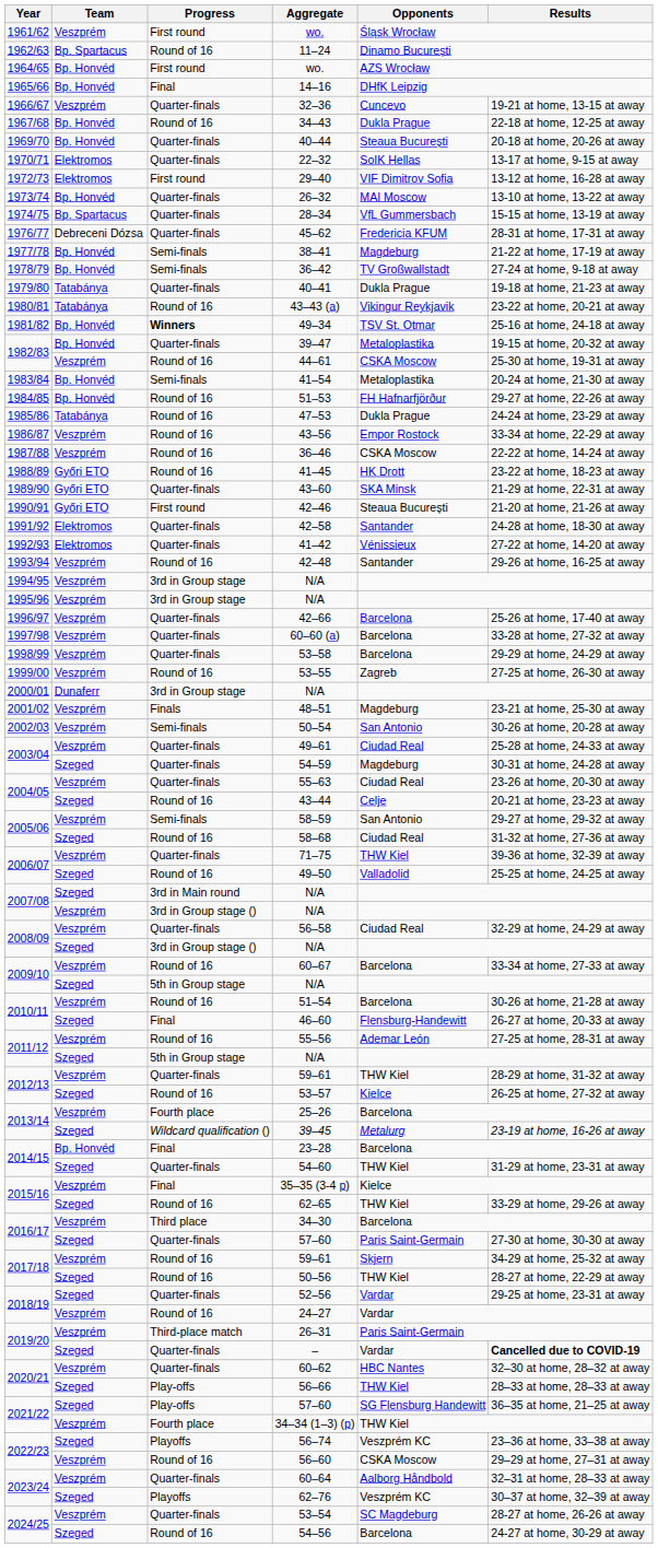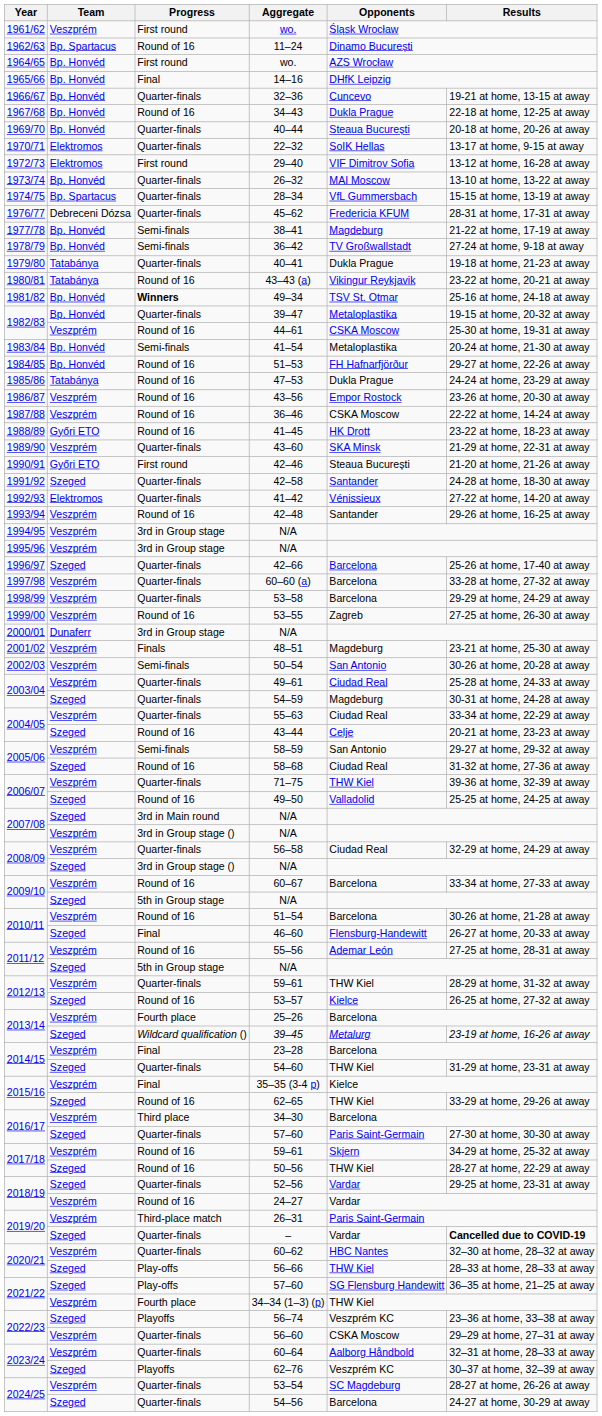 <table class="wikitable sortable">
 <tr>
 <th>Year</th>
 <th width="125">Team</th>
 <th>Progress</th>
 <th>Aggregate</th>
 <th>Opponents</th>
 <th>Results</th>
 </tr>
 <tr>
 <td><a href='#'>1961/62</a></td>
 <td><a href='#'>Veszprém</a></td>
 <td>First round</td>
 <td align=center><a href='#'>wo.</a></td>
 <td colspan="2"> <a href='#'>Śląsk Wrocław</a></td>
 </tr>
 <tr>
 <td><a href='#'>1962/63</a></td>
 <td><a href='#'>Bp. Spartacus</a></td>
 <td>Round of 16</td>
 <td align=center>11–24</td>
 <td colspan="2"> <a href='#'>Dinamo București</a></td>
 </tr>
 <tr>
 <td><a href='#'>1964/65</a></td>
 <td><a href='#'>Bp. Honvéd</a></td>
 <td>First round</td>
 <td align=center>wo.</td>
 <td colspan="2"> <a href='#'>AZS Wrocław</a></td>
 </tr>
 <tr>
 <td><a href='#'>1965/66</a></td>
 <td><a href='#'>Bp. Honvéd</a></td>
 <td> Final</td>
 <td align=center>14–16</td>
 <td colspan="2"> <a href='#'>DHfK Leipzig</a></td>
 </tr>
 <tr>
 <td><a href='#'>1966/67</a></td>
-<td><a href='#'>Veszprém</a></td>
+<td><a href='#'>Bp. Honvéd</a></td>
 <td>Quarter-finals</td>
 <td align=center>32–36</td>
 <td> <a href='#'>Cuncevo</a></td>
 <td>19-21 at home, 13-15 at away</td>
 </tr>
 <tr>
 <td><a href='#'>1967/68</a></td>
 <td><a href='#'>Bp. Honvéd</a></td>
 <td>Round of 16</td>
 <td align=center>34–43</td>
 <td> <a href='#'>Dukla Prague</a></td>
 <td>22-18 at home, 12-25 at away</td>
 </tr>
 <tr>
 <td><a href='#'>1969/70</a></td>
 <td><a href='#'>Bp. Honvéd</a></td>
 <td>Quarter-finals</td>
 <td align=center>40–44</td>
 <td> <a href='#'>Steaua București</a></td>
 <td>20-18 at home, 20-26 at away</td>
 </tr>
 <tr>
 <td><a href='#'>1970/71</a></td>
 <td><a href='#'>Elektromos</a></td>
 <td>Quarter-finals</td>
 <td align=center>22–32</td>
 <td> <a href='#'>SoIK Hellas</a></td>
 <td>13-17 at home, 9-15 at away</td>
 </tr>
 <tr>
 <td><a href='#'>1972/73</a></td>
 <td><a href='#'>Elektromos</a></td>
 <td>First round</td>
 <td align=center>29–40</td>
 <td> <a href='#'>VIF Dimitrov Sofia</a></td>
 <td>13-12 at home, 16-28 at away</td>
 </tr>
 <tr>
 <td><a href='#'>1973/74</a></td>
 <td><a href='#'>Bp. Honvéd</a></td>
 <td>Quarter-finals</td>
 <td align=center>26–32</td>
 <td> <a href='#'>MAI Moscow</a></td>
 <td>13-10 at home, 13-22 at away</td>
 </tr>
 <tr>
 <td><a href='#'>1974/75</a></td>
 <td><a href='#'>Bp. Spartacus</a></td>
 <td>Quarter-finals</td>
 <td align=center>28–34</td>
 <td> <a href='#'>VfL Gummersbach</a></td>
 <td>15-15 at home, 13-19 at away</td>
 </tr>
 <tr>
 <td><a href='#'>1976/77</a></td>
 <td>Debreceni Dózsa</td>
 <td>Quarter-finals</td>
 <td align=center>45–62</td>
 <td> <a href='#'>Fredericia KFUM</a></td>
 <td>28-31 at home, 17-31 at away</td>
 </tr>
 <tr>
 <td><a href='#'>1977/78</a></td>
 <td><a href='#'>Bp. Honvéd</a></td>
 <td>Semi-finals</td>
 <td align=center>38–41</td>
 <td> <a href='#'>Magdeburg</a></td>
 <td>21-22 at home, 17-19 at away</td>
 </tr>
 <tr>
 <td><a href='#'>1978/79</a></td>
 <td><a href='#'>Bp. Honvéd</a></td>
 <td>Semi-finals</td>
 <td align=center>36–42</td>
 <td> <a href='#'>TV Großwallstadt</a></td>
 <td>27-24 at home, 9-18 at away</td>
 </tr>
 <tr>
 <td><a href='#'>1979/80</a></td>
 <td><a href='#'>Tatabánya</a></td>
 <td>Quarter-finals</td>
 <td align=center>40–41</td>
 <td> Dukla Prague</td>
 <td>19-18 at home, 21-23 at away</td>
 </tr>
 <tr>
 <td><a href='#'>1980/81</a></td>
 <td><a href='#'>Tatabánya</a></td>
 <td>Round of 16</td>
 <td align=center>43–43 (<a href='#'>a</a>)</td>
 <td> <a href='#'>Vikingur Reykjavik</a></td>
 <td>23-22 at home, 20-21 at away</td>
 </tr>
 <tr>
 <td><a href='#'>1981/82</a></td>
 <td><a href='#'>Bp. Honvéd</a></td>
 <td> <strong>Winners</strong></td>
 <td align=center>49–34</td>
 <td> <a href='#'>TSV St. Otmar</a></td>
 <td>25-16 at home, 24-18 at away</td>
 </tr>
 <tr>
 <td rowspan="2"><a href='#'>1982/83</a></td>
 <td><a href='#'>Bp. Honvéd</a></td>
 <td>Quarter-finals</td>
 <td align=center>39–47</td>
 <td> <a href='#'>Metaloplastika</a></td>
 <td>19-15 at home, 20-32 at away</td>
 </tr>
 <tr>
 <td><a href='#'>Veszprém</a></td>
 <td>Round of 16</td>
 <td align=center>44–61</td>
 <td> <a href='#'>CSKA Moscow</a></td>
 <td>25-30 at home, 19-31 at away</td>
 </tr>
 <tr>
 <td><a href='#'>1983/84</a></td>
 <td><a href='#'>Bp. Honvéd</a></td>
 <td>Semi-finals</td>
 <td align=center>41–54</td>
 <td> Metaloplastika</td>
 <td>20-24 at home, 21-30 at away</td>
 </tr>
 <tr>
 <td><a href='#'>1984/85</a></td>
 <td><a href='#'>Bp. Honvéd</a></td>
 <td>Round of 16</td>
 <td align=center>51–53</td>
 <td> <a href='#'>FH Hafnarfjörður</a></td>
 <td>29-27 at home, 22-26 at away</td>
 </tr>
 <tr>
 <td><a href='#'>1985/86</a></td>
 <td><a href='#'>Tatabánya</a></td>
 <td>Round of 16</td>
 <td align=center>47–53</td>
 <td> Dukla Prague</td>
 <td>24-24 at home, 23-29 at away</td>
 </tr>
 <tr>
 <td><a href='#'>1986/87</a></td>
 <td><a href='#'>Veszprém</a></td>
 <td>Round of 16</td>
 <td align=center>43–56</td>
 <td> <a href='#'>Empor Rostock</a></td>
-<td>33-34 at home, 22-29 at away</td>
+<td>23-26 at home, 20-30 at away</td>
 </tr>
 <tr>
 <td><a href='#'>1987/88</a></td>
 <td><a href='#'>Veszprém</a></td>
 <td>Round of 16</td>
 <td align=center>36–46</td>
 <td> CSKA Moscow</td>
 <td>22-22 at home, 14-24 at away</td>
 </tr>
 <tr>
 <td><a href='#'>1988/89</a></td>
 <td><a href='#'>Győri ETO</a></td>
 <td>Round of 16</td>
 <td align=center>41–45</td>
 <td> <a href='#'>HK Drott</a></td>
 <td>23-22 at home, 18-23 at away</td>
 </tr>
 <tr>
 <td><a href='#'>1989/90</a></td>
-<td><a href='#'>Győri ETO</a></td>
+<td><a href='#'>Veszprém</a></td>
 <td>Quarter-finals</td>
 <td align=center>43–60</td>
 <td> <a href='#'>SKA Minsk</a></td>
 <td>21-29 at home, 22-31 at away</td>
 </tr>
 <tr>
 <td><a href='#'>1990/91</a></td>
 <td><a href='#'>Győri ETO</a></td>
 <td>First round</td>
 <td align=center>42–46</td>
 <td> Steaua București</td>
 <td>21-20 at home, 21-26 at away</td>
 </tr>
 <tr>
 <td><a href='#'>1991/92</a></td>
-<td><a href='#'>Elektromos</a></td>
+<td><a href='#'>Szeged</a></td>
 <td>Quarter-finals</td>
 <td align=center>42–58</td>
 <td> <a href='#'>Santander</a></td>
 <td>24-28 at home, 18-30 at away</td>
 </tr>
 <tr>
 <td><a href='#'>1992/93</a></td>
 <td><a href='#'>Elektromos</a></td>
 <td>Quarter-finals</td>
 <td align=center>41–42</td>
 <td> <a href='#'>Vénissieux</a></td>
 <td>27-22 at home, 14-20 at away</td>
 </tr>
 <tr>
 <td><a href='#'>1993/94</a></td>
 <td><a href='#'>Veszprém</a></td>
 <td>Round of 16</td>
 <td align=center>42–48</td>
 <td> Santander</td>
 <td>29-26 at home, 16-25 at away</td>
 </tr>
 <tr>
 <td><a href='#'>1994/95</a></td>
 <td><a href='#'>Veszprém</a></td>
 <td>3rd in Group stage</td>
 <td align=center>N/A</td>
 <td colspan="2"></td>
 </tr>
 <tr>
 <td><a href='#'>1995/96</a></td>
 <td><a href='#'>Veszprém</a></td>
 <td>3rd in Group stage</td>
 <td align=center>N/A</td>
 <td colspan="2"></td>
 </tr>
 <tr>
 <td><a href='#'>1996/97</a></td>
-<td><a href='#'>Veszprém</a></td>
+<td><a href='#'>Szeged</a></td>
 <td>Quarter-finals</td>
 <td align=center>42–66</td>
 <td> <a href='#'>Barcelona</a></td>
 <td>25-26 at home, 17-40 at away</td>
 </tr>
 <tr>
 <td><a href='#'>1997/98</a></td>
 <td><a href='#'>Veszprém</a></td>
 <td>Quarter-finals</td>
 <td align=center>60–60 (<a href='#'>a</a>)</td>
 <td> Barcelona</td>
 <td>33-28 at home, 27-32 at away</td>
 </tr>
 <tr>
 <td><a href='#'>1998/99</a></td>
 <td><a href='#'>Veszprém</a></td>
 <td>Quarter-finals</td>
 <td align=center>53–58</td>
 <td> Barcelona</td>
 <td>29-29 at home, 24-29 at away</td>
 </tr>
 <tr>
 <td><a href='#'>1999/00</a></td>
 <td><a href='#'>Veszprém</a></td>
 <td>Round of 16</td>
 <td align=center>53–55</td>
 <td> Zagreb</td>
 <td>27-25 at home, 26-30 at away</td>
 </tr>
 <tr>
 <td><a href='#'>2000/01</a></td>
 <td><a href='#'>Dunaferr</a></td>
 <td>3rd in Group stage</td>
 <td align=center>N/A</td>
 <td colspan="2"></td>
 </tr>
 <tr>
 <td><a href='#'>2001/02</a></td>
 <td><a href='#'>Veszprém</a></td>
 <td> Finals</td>
 <td align=center>48–51</td>
 <td> Magdeburg</td>
 <td>23-21 at home, 25-30 at away</td>
 </tr>
 <tr>
 <td><a href='#'>2002/03</a></td>
 <td><a href='#'>Veszprém</a></td>
 <td>Semi-finals</td>
 <td align=center>50–54</td>
 <td> <a href='#'>San Antonio</a></td>
 <td>30-26 at home, 20-28 at away</td>
 </tr>
 <tr>
 <td rowspan="2"><a href='#'>2003/04</a></td>
 <td><a href='#'>Veszprém</a></td>
 <td>Quarter-finals</td>
 <td align=center>49–61</td>
 <td> <a href='#'>Ciudad Real</a></td>
 <td>25-28 at home, 24-33 at away</td>
 </tr>
 <tr>
 <td><a href='#'>Szeged</a></td>
 <td>Quarter-finals</td>
 <td align=center>54–59</td>
 <td> Magdeburg</td>
 <td>30-31 at home, 24-28 at away</td>
 </tr>
 <tr>
 <td rowspan="2"><a href='#'>2004/05</a></td>
 <td><a href='#'>Veszprém</a></td>
 <td>Quarter-finals</td>
 <td align=center>55–63</td>
 <td> Ciudad Real</td>
-<td>23-26 at home, 20-30 at away</td>
+<td>33-34 at home, 22-29 at away</td>
 </tr>
 <tr>
 <td><a href='#'>Szeged</a></td>
 <td>Round of 16</td>
 <td align=center>43–44</td>
 <td> <a href='#'>Celje</a></td>
 <td>20-21 at home, 23-23 at away</td>
 </tr>
 <tr>
 <td rowspan="2"><a href='#'>2005/06</a></td>
 <td><a href='#'>Veszprém</a></td>
 <td>Semi-finals</td>
 <td align=center>58–59</td>
 <td> San Antonio</td>
 <td>29-27 at home, 29-32 at away</td>
 </tr>
 <tr>
 <td><a href='#'>Szeged</a></td>
 <td>Round of 16</td>
 <td align=center>58–68</td>
 <td> Ciudad Real</td>
 <td>31-32 at home, 27-36 at away</td>
 </tr>
 <tr>
 <td rowspan="2"><a href='#'>2006/07</a></td>
 <td><a href='#'>Veszprém</a></td>
 <td>Quarter-finals</td>
 <td align=center>71–75</td>
 <td> <a href='#'>THW Kiel</a></td>
 <td>39-36 at home, 32-39 at away</td>
 </tr>
 <tr>
 <td><a href='#'>Szeged</a></td>
 <td>Round of 16</td>
 <td align=center>49–50</td>
 <td> <a href='#'>Valladolid</a></td>
 <td>25-25 at home, 24-25 at away</td>
 </tr>
 <tr>
 <td rowspan="2"><a href='#'>2007/08</a></td>
 <td><a href='#'>Szeged</a></td>
 <td>3rd in Main round</td>
 <td align=center>N/A</td>
 <td colspan="2"></td>
 </tr>
 <tr>
 <td><a href='#'>Veszprém</a></td>
 <td>3rd in Group stage ()</td>
 <td align=center>N/A</td>
 <td colspan="2"></td>
 </tr>
 <tr>
 <td rowspan="2"><a href='#'>2008/09</a></td>
 <td><a href='#'>Veszprém</a></td>
 <td>Quarter-finals</td>
 <td align=center>56–58</td>
 <td> Ciudad Real</td>
 <td>32-29 at home, 24-29 at away</td>
 </tr>
 <tr>
 <td><a href='#'>Szeged</a></td>
 <td>3rd in Group stage ()</td>
 <td align=center>N/A</td>
 <td colspan="2"></td>
 </tr>
 <tr>
 <td rowspan="2"><a href='#'>2009/10</a></td>
 <td><a href='#'>Veszprém</a></td>
 <td>Round of 16</td>
 <td align=center>60–67</td>
 <td> Barcelona</td>
 <td>33-34 at home, 27-33 at away</td>
 </tr>
 <tr>
 <td><a href='#'>Szeged</a></td>
 <td>5th in Group stage</td>
 <td align=center>N/A</td>
 <td colspan="2"></td>
 </tr>
 <tr>
 <td rowspan="2"><a href='#'>2010/11</a></td>
 <td><a href='#'>Veszprém</a></td>
 <td>Round of 16</td>
 <td align=center>51–54</td>
 <td> Barcelona</td>
 <td>30-26 at home, 21-28 at away</td>
 </tr>
 <tr>
 <td><a href='#'>Szeged</a></td>
 <td> Final</td>
 <td align=center>46–60</td>
 <td> <a href='#'>Flensburg-Handewitt</a></td>
 <td>26-27 at home, 20-33 at away</td>
 </tr>
 <tr>
 <td rowspan="2"><a href='#'>2011/12</a></td>
 <td><a href='#'>Veszprém</a></td>
 <td>Round of 16</td>
 <td align=center>55–56</td>
 <td> <a href='#'>Ademar León</a></td>
 <td>27-25 at home, 28-31 at away</td>
 </tr>
 <tr>
 <td><a href='#'>Szeged</a></td>
 <td>5th in Group stage</td>
 <td align=center>N/A</td>
 <td colspan="2"></td>
 </tr>
 <tr>
 <td rowspan="2"><a href='#'>2012/13</a></td>
 <td><a href='#'>Veszprém</a></td>
 <td>Quarter-finals</td>
 <td align=center>59–61</td>
 <td> THW Kiel</td>
 <td>28-29 at home, 31-32 at away</td>
 </tr>
 <tr>
 <td><a href='#'>Szeged</a></td>
 <td>Round of 16</td>
 <td align=center>53–57</td>
 <td> <a href='#'>Kielce</a></td>
 <td>26-25 at home, 27-32 at away</td>
 </tr>
 <tr>
 <td rowspan="2"><a href='#'>2013/14</a></td>
 <td><a href='#'>Veszprém</a></td>
 <td>Fourth place</td>
 <td align=center>25–26</td>
 <td colspan="2"> Barcelona</td>
 </tr>
 <tr>
 <td><a href='#'>Szeged</a></td>
 <td><em>Wildcard qualification</em> ()</td>
 <td align=center><em>39–45</em></td>
 <td><em> <a href='#'>Metalurg</a></em></td>
 <td><em>23-19 at home, 16-26 at away</em></td>
 </tr>
 <tr>
 <td rowspan="2"><a href='#'>2014/15</a></td>
-<td><a href='#'>Bp. Honvéd</a></td>
+<td><a href='#'>Veszprém</a></td>
 <td> Final</td>
 <td align=center>23–28</td>
 <td colspan="2"> Barcelona</td>
 </tr>
 <tr>
 <td><a href='#'>Szeged</a></td>
 <td>Quarter-finals</td>
 <td align=center>54–60</td>
 <td> THW Kiel</td>
 <td>31-29 at home, 23-31 at away</td>
 </tr>
 <tr>
 <td rowspan="2"><a href='#'>2015/16</a></td>
 <td><a href='#'>Veszprém</a></td>
 <td> Final</td>
 <td align=center>35–35 (3-4 <a href='#'>p</a>)</td>
 <td colspan="2"> Kielce</td>
 </tr>
 <tr>
 <td><a href='#'>Szeged</a></td>
 <td>Round of 16</td>
 <td align=center>62–65</td>
 <td> THW Kiel</td>
 <td>33-29 at home, 29-26 at away</td>
 </tr>
 <tr>
 <td rowspan="2"><a href='#'>2016/17</a></td>
 <td><a href='#'>Veszprém</a></td>
 <td> Third place</td>
 <td align=center>34–30</td>
 <td colspan="2"> Barcelona</td>
 </tr>
 <tr>
 <td><a href='#'>Szeged</a></td>
 <td>Quarter-finals</td>
 <td align=center>57–60</td>
 <td> <a href='#'>Paris Saint-Germain</a></td>
 <td>27-30 at home, 30-30 at away</td>
 </tr>
 <tr>
 <td rowspan="2"><a href='#'>2017/18</a></td>
 <td><a href='#'>Veszprém</a></td>
 <td>Round of 16</td>
 <td align=center>59–61</td>
 <td> <a href='#'>Skjern</a></td>
 <td>34-29 at home, 25-32 at away</td>
 </tr>
 <tr>
 <td><a href='#'>Szeged</a></td>
 <td>Round of 16</td>
 <td align=center>50–56</td>
 <td> THW Kiel</td>
 <td>28-27 at home, 22-29 at away</td>
 </tr>
 <tr>
 <td rowspan="2"><a href='#'>2018/19</a></td>
 <td><a href='#'>Szeged</a></td>
 <td>Quarter-finals</td>
 <td align=center>52–56</td>
 <td> <a href='#'>Vardar</a></td>
 <td>29-25 at home, 23-31 at away</td>
 </tr>
 <tr>
 <td><a href='#'>Veszprém</a></td>
 <td>Round of 16</td>
 <td align=center>24–27</td>
 <td colspan="2"> Vardar</td>
 </tr>
 <tr>
 <td rowspan="2"><a href='#'>2019/20</a></td>
 <td><a href='#'>Veszprém</a></td>
 <td>Third-place match</td>
 <td align=center>26–31</td>
 <td colspan="2"> <a href='#'>Paris Saint-Germain</a></td>
 </tr>
 <tr>
 <td><a href='#'>Szeged</a></td>
 <td>Quarter-finals</td>
 <td align=center>–</td>
 <td> Vardar</td>
 <td><strong>Cancelled due to COVID-19</strong></td>
 </tr>
 <tr>
 <td rowspan="2"><a href='#'>2020/21</a></td>
 <td><a href='#'>Veszprém</a></td>
 <td>Quarter-finals</td>
 <td align=center>60–62</td>
 <td> <a href='#'>HBC Nantes</a></td>
 <td>32–30 at home, 28–32 at away</td>
 </tr>
 <tr>
 <td><a href='#'>Szeged</a></td>
 <td>Play-offs</td>
 <td align=center>56–66</td>
 <td> <a href='#'>THW Kiel</a></td>
 <td>28–33 at home, 28–33 at away</td>
 </tr>
 <tr>
 <td rowspan="2"><a href='#'>2021/22</a></td>
 <td><a href='#'>Szeged</a></td>
 <td>Play-offs</td>
 <td align=center>57–60</td>
 <td> <a href='#'>SG Flensburg Handewitt</a></td>
 <td>36–35 at home, 21–25 at away</td>
 </tr>
 <tr>
 <td><a href='#'>Veszprém</a></td>
 <td>Fourth place</td>
 <td align=center>34–34 (1–3) (<a href='#'>p</a>)</td>
 <td colspan="2"> THW Kiel</td>
 </tr>
 <tr>
 <td rowspan="2"><a href='#'>2022/23</a></td>
 <td><a href='#'>Szeged</a></td>
 <td>Playoffs</td>
 <td align=center>56–74</td>
 <td> Veszprém KC</td>
 <td>23–36 at home, 33–38 at away</td>
 </tr>
 <tr>
 <td><a href='#'>Veszprém</a></td>
-<td>Round of 16</td>
+<td>Quarter-finals</td>
 <td align=center>56–60</td>
 <td> CSKA Moscow</td>
 <td>29–29 at home, 27–31 at away</td>
 </tr>
 <tr>
 <td rowspan="2"><a href='#'>2023/24</a></td>
 <td><a href='#'>Veszprém</a></td>
 <td>Quarter-finals</td>
 <td align=center>60–64</td>
 <td> <a href='#'>Aalborg Håndbold</a></td>
 <td>32–31 at home, 28–33 at away</td>
 </tr>
 <tr>
 <td><a href='#'>Szeged</a></td>
 <td>Playoffs</td>
 <td align=center>62–76</td>
 <td> Veszprém KC</td>
 <td>30–37 at home, 32–39 at away</td>
 </tr>
 <tr>
 <td rowspan="2"><a href='#'>2024/25</a></td>
 <td><a href='#'>Veszprém</a></td>
 <td>Quarter-finals</td>
 <td align=center>53–54</td>
 <td> <a href='#'>SC Magdeburg</a></td>
 <td>28-27 at home, 26-26 at away</td>
 </tr>
 <tr>
 <td><a href='#'>Szeged</a></td>
-<td>Round of 16</td>
+<td>Quarter-finals</td>
 <td align=center>54–56</td>
 <td> Barcelona</td>
 <td>24-27 at home, 30-29 at away</td>
 </tr>
 </table>
